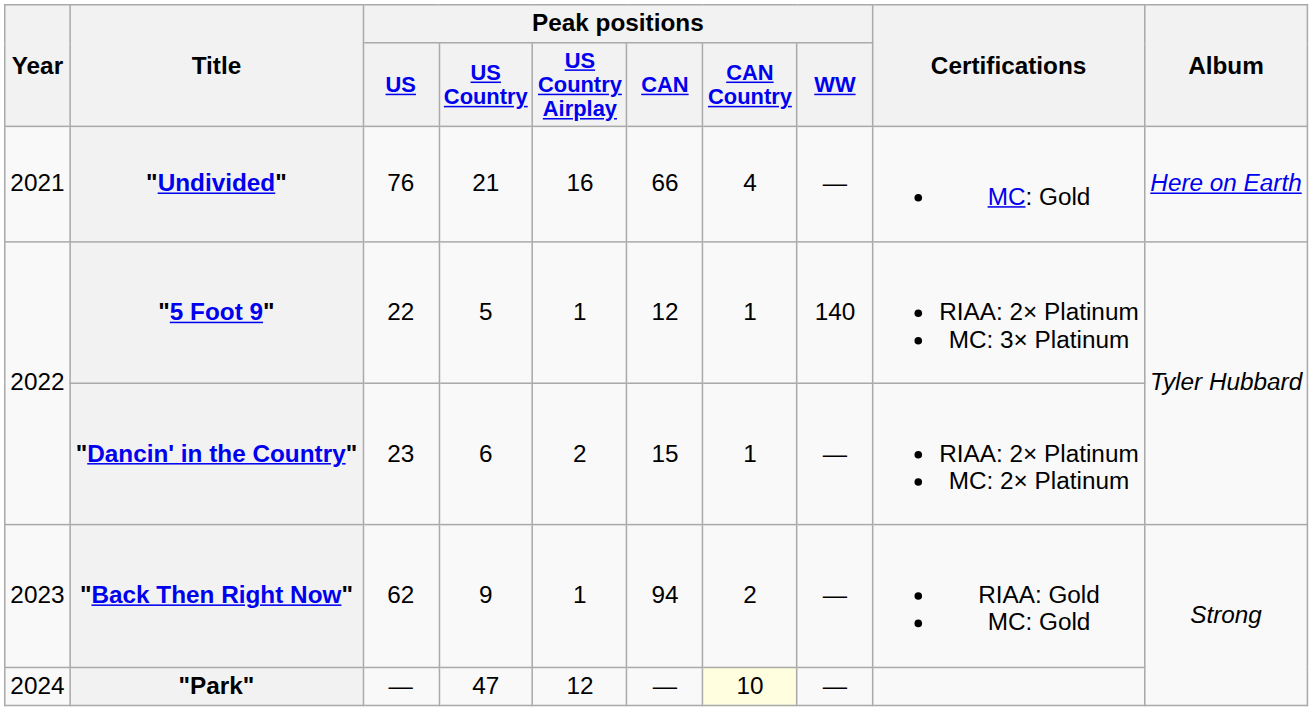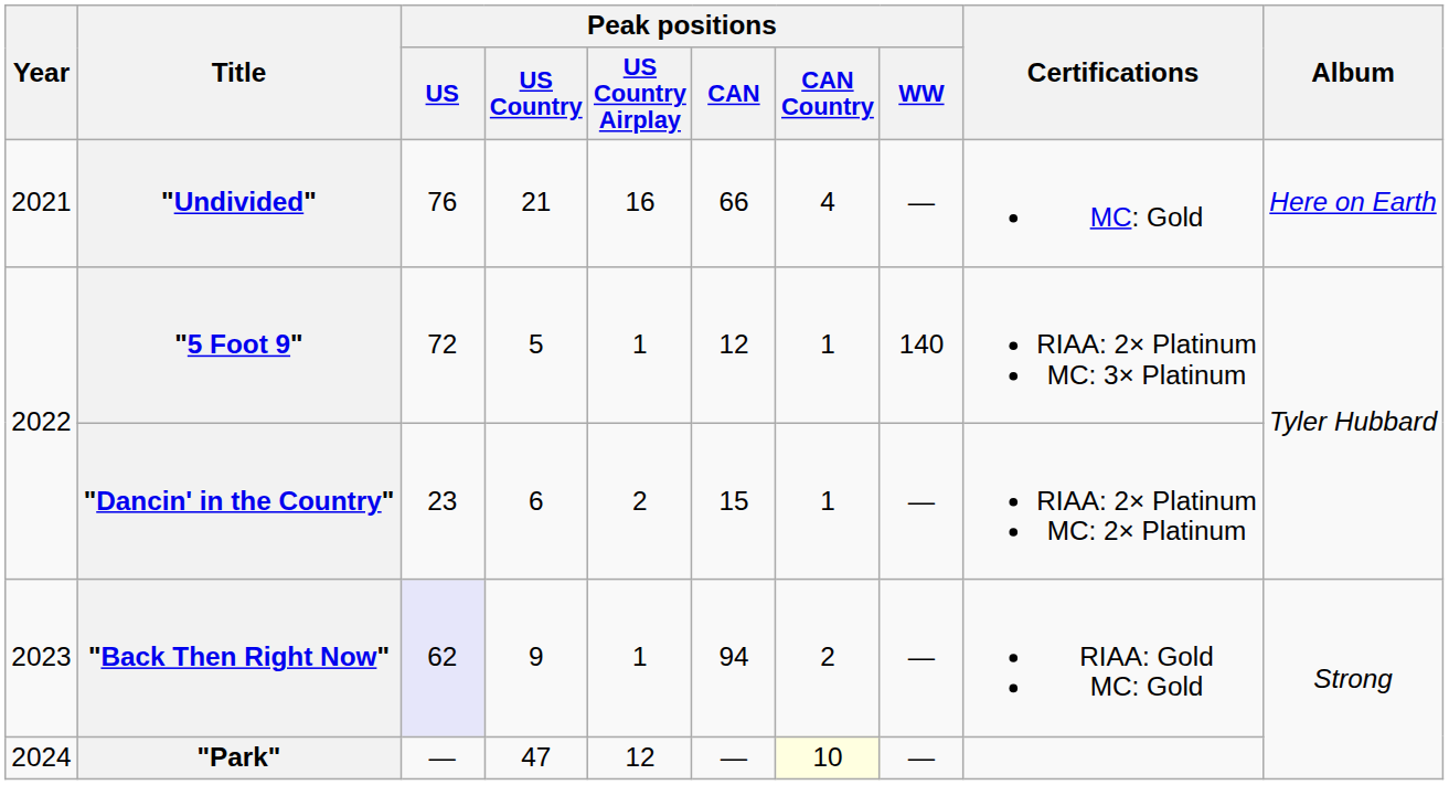 <table class="wikitable plainrowheaders" style="text-align:center;">
 <tr>
 <th scope="col" rowspan="2">Year</th>
 <th scope="col" rowspan="2">Title</th>
 <th scope="col" colspan="6">Peak positions</th>
 <th scope="col" rowspan="2">Certifications</th>
 <th scope="col" rowspan="2">Album</th>
 </tr>
 <tr>
 <th scope="col" style="width:3em; font-size:90%"><a href='#'>US</a><br></th>
 <th scope="col" style="width:3em; font-size:90%"><a href='#'>US<br>Country</a><br></th>
 <th scope="col" style="width:3em; font-size:90%"><a href='#'>US<br>Country<br>Airplay</a><br></th>
 <th scope="col" style="width:3em; font-size:90%"><a href='#'>CAN</a><br></th>
 <th scope="col" style="width:3em; font-size:90%"><a href='#'>CAN<br>Country</a><br></th>
 <th scope="col" style="width:3em; font-size:90%"><a href='#'>WW</a><br></th>
 </tr>
 <tr>
 <td>2021</td>
 <th scope="row">"<a href='#'>Undivided</a>"<br></th>
 <td>76</td>
 <td>21</td>
 <td>16</td>
 <td>66</td>
 <td>4</td>
 <td>—</td>
 <td><br><ul><li><a href='#'>MC</a>: Gold</li></ul></td>
 <td><em><a href='#'>Here on Earth</a></em></td>
 </tr>
 <tr>
 <td rowspan="2">2022</td>
 <th scope="row">"<a href='#'>5 Foot 9</a>"</th>
-<td>22</td>
+<td>72</td>
 <td>5</td>
 <td>1</td>
 <td>12</td>
 <td>1</td>
 <td>140</td>
 <td><br><ul><li>RIAA: 2× Platinum</li><li>MC: 3× Platinum</li></ul></td>
 <td rowspan="2"><em>Tyler Hubbard</em></td>
 </tr>
 <tr>
 <th scope="row">"<a href='#'>Dancin' in the Country</a>"</th>
 <td>23</td>
 <td>6</td>
 <td>2</td>
 <td>15</td>
 <td>1</td>
 <td>—</td>
 <td><br><ul><li>RIAA: 2× Platinum</li><li>MC: 2× Platinum</li></ul></td>
 </tr>
 <tr>
 <td>2023</td>
 <th scope="row">"<a href='#'>Back Then Right Now</a>"</th>
-<td>62</td>
+<td style="background: lavender;">62</td>
 <td>9</td>
 <td>1</td>
 <td>94</td>
 <td>2</td>
 <td>—</td>
 <td><br><ul><li>RIAA: Gold</li><li>MC: Gold</li></ul></td>
 <td rowspan="2"><em>Strong</em></td>
 </tr>
 <tr>
 <td>2024</td>
 <th scope="row">"Park"</th>
 <td>—</td>
 <td>47</td>
 <td>12</td>
 <td>—</td>
 <td style="background: lightyellow;">10</td>
 <td>—</td>
 <td></td>
 </tr>
 </table>
